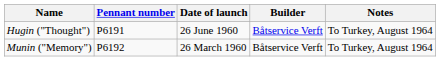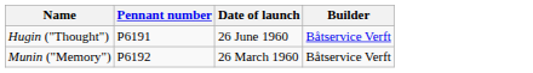 <table class="wikitable">
 <tr>
 <th>Name</th>
 <th><a href='#'>Pennant number</a></th>
 <th>Date of launch</th>
 <th>Builder</th>
-<th>Notes</th>
 </tr>
 <tr>
 <td><em>Hugin</em> ("Thought")</td>
 <td>P6191</td>
 <td>26 June 1960</td>
 <td><a href='#'>Båtservice Verft</a></td>
-<td>To Turkey, August 1964</td>
 </tr>
 <tr>
 <td><em>Munin</em> ("Memory")</td>
 <td>P6192</td>
 <td>26 March 1960</td>
 <td>Båtservice Verft</td>
-<td>To Turkey, August 1964</td>
 </tr>
 </table>
